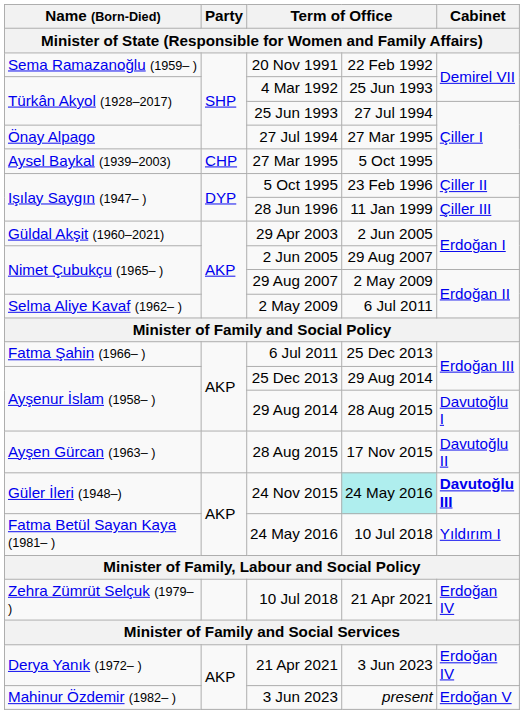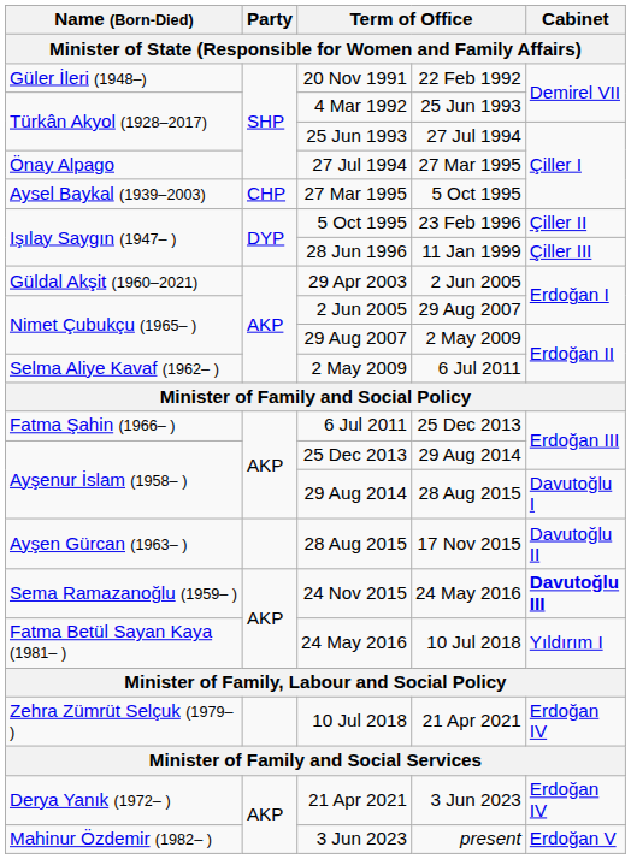 <table class="wikitable">
 <tr>
 <th width=200>Name <small>(Born-Died)</small></th>
 <th width=20>Party</th>
 <th width=160 colspan=2>Term of Office</th>
 <th width=80>Cabinet</th>
 </tr>
 <tr>
 <th colspan=6>Minister of State (Responsible for Women and Family Affairs)</th>
 </tr>
 <tr>
-<td><a href='#'>Sema Ramazanoğlu</a> <small>(1959– )</small></td>
+<td><a href='#'>Güler İleri</a> <small>(1948–)</small></td>
 <td rowspan=4><a href='#'>SHP</a></td>
 <td align=right>20 Nov 1991</td>
 <td align=right>22 Feb 1992</td>
 <td rowspan=2><a href='#'>Demirel VII</a></td>
 </tr>
 <tr>
 <td rowspan=2><a href='#'>Türkân Akyol</a> <small>(1928–2017)</small></td>
 <td align=right>4 Mar 1992</td>
 <td align=right>25 Jun 1993</td>
 </tr>
 <tr>
 <td align=right>25 Jun 1993</td>
 <td align=right>27 Jul 1994</td>
 <td rowspan=3><a href='#'>Çiller I</a></td>
 </tr>
 <tr>
 <td><a href='#'>Önay Alpago</a></td>
 <td align=right>27 Jul 1994</td>
 <td align=right>27 Mar 1995</td>
 </tr>
 <tr>
 <td><a href='#'>Aysel Baykal</a> <small>(1939–2003)</small></td>
 <td><a href='#'>CHP</a></td>
 <td align=right>27 Mar 1995</td>
 <td align=right>5 Oct 1995</td>
 </tr>
 <tr>
 <td rowspan=2><a href='#'>Işılay Saygın</a> <small>(1947– )</small></td>
 <td rowspan=2><a href='#'>DYP</a></td>
 <td align=right>5 Oct 1995</td>
 <td align=right>23 Feb 1996</td>
 <td><a href='#'>Çiller II</a></td>
 </tr>
 <tr>
 <td align=right>28 Jun 1996</td>
 <td align=right>11 Jan 1999</td>
 <td><a href='#'>Çiller III</a></td>
 </tr>
 <tr>
 <td><a href='#'>Güldal Akşit</a> <small>(1960–2021)</small></td>
 <td rowspan=4><a href='#'>AKP</a></td>
 <td align=right>29 Apr 2003</td>
 <td align=right>2 Jun 2005</td>
 <td rowspan=2><a href='#'>Erdoğan I</a></td>
 </tr>
 <tr>
 <td rowspan=2><a href='#'>Nimet Çubukçu</a> <small>(1965– )</small></td>
 <td align=right>2 Jun 2005</td>
 <td align=right>29 Aug 2007</td>
 </tr>
 <tr>
 <td align=right>29 Aug 2007</td>
 <td align=right>2 May 2009</td>
 <td rowspan=2><a href='#'>Erdoğan II</a></td>
 </tr>
 <tr>
 <td><a href='#'>Selma Aliye Kavaf</a> <small>(1962– )</small></td>
 <td align=right>2 May 2009</td>
 <td align=right>6 Jul 2011</td>
 </tr>
 <tr>
 <th colspan=6>Minister of Family and Social Policy</th>
 </tr>
 <tr>
 <td><a href='#'>Fatma Şahin</a> <small>(1966– )</small></td>
 <td rowspan=3>AKP</td>
 <td align=right>6 Jul 2011</td>
 <td align=right>25 Dec 2013 </td>
 <td rowspan=2><a href='#'>Erdoğan III</a></td>
 </tr>
 <tr>
 <td rowspan=2><a href='#'>Ayşenur İslam</a> <small>(1958– )</small></td>
 <td align=right>25 Dec 2013</td>
 <td align=right>29 Aug 2014</td>
 </tr>
 <tr>
 <td align=right>29 Aug 2014</td>
 <td align=right>28 Aug 2015</td>
 <td><a href='#'>Davutoğlu I</a></td>
 </tr>
 <tr>
 <td><a href='#'>Ayşen Gürcan</a> <small>(1963– )</small></td>
 <td></td>
 <td align=right>28 Aug 2015</td>
 <td align=right>17 Nov 2015</td>
 <td><a href='#'>Davutoğlu II</a></td>
 </tr>
 <tr>
-<td><a href='#'>Güler İleri</a> <small>(1948–)</small></td>
+<td><a href='#'>Sema Ramazanoğlu</a> <small>(1959– )</small></td>
 <td rowspan=2>AKP</td>
 <td align=right>24 Nov 2015</td>
-<td align=right style="background: paleturquoise;">24 May 2016</td>
+<td align=right>24 May 2016</td>
 <td><strong><a href='#'>Davutoğlu III</a></strong></td>
 </tr>
 <tr>
 <td><a href='#'>Fatma Betül Sayan Kaya</a> <small>(1981– )</small></td>
 <td align=right>24 May 2016</td>
 <td align=right>10 Jul 2018</td>
 <td><a href='#'>Yıldırım I</a></td>
 </tr>
 <tr>
 <th colspan=6>Minister of Family, Labour and Social Policy</th>
 </tr>
 <tr>
 <td><a href='#'>Zehra Zümrüt Selçuk</a> <small>(1979– )</small></td>
 <td></td>
 <td align=right>10 Jul 2018</td>
 <td align=right>21 Apr 2021</td>
 <td><a href='#'>Erdoğan IV</a></td>
 </tr>
 <tr>
 <th colspan=7>Minister of Family and Social Services</th>
 </tr>
 <tr>
 <td><a href='#'>Derya Yanık</a> <small>(1972– )</small></td>
 <td rowspan=2>AKP</td>
 <td align=right>21 Apr 2021</td>
 <td align=right>3 Jun 2023</td>
 <td><a href='#'>Erdoğan IV</a></td>
 </tr>
 <tr>
 <td><a href='#'>Mahinur Özdemir</a> <small>(1982– )</small></td>
 <td align=right>3 Jun 2023</td>
 <td align=right><em>present</em></td>
 <td><a href='#'>Erdoğan V</a></td>
 </tr>
 </table>
